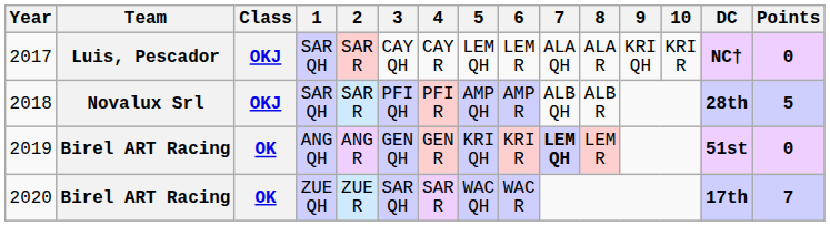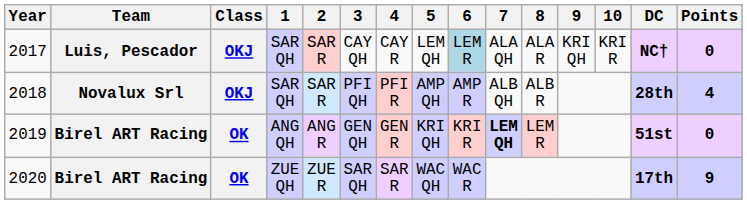 <table class="wikitable" style="text-align:center; font-size:85%">
 <tr>
 <th>Year</th>
 <th>Team</th>
 <th>Class</th>
 <th>1</th>
 <th>2</th>
 <th>3</th>
 <th>4</th>
 <th>5</th>
 <th>6</th>
 <th>7</th>
 <th>8</th>
 <th>9</th>
 <th>10</th>
 <th>DC</th>
 <th>Points</th>
 </tr>
 <tr>
 <td>2017</td>
 <th nowrap>Luis, Pescador</th>
 <th nowrap><a href='#'>OKJ</a></th>
 <td style="background:#CFCFFF;">SAR<br>QH<br></td>
 <td style="background:#FFCFCF;">SAR<br>R<br></td>
 <td>CAY<br>QH</td>
 <td>CAY<br>R</td>
 <td>LEM<br>QH</td>
-<td>LEM<br>R</td>
+<td style="background: lightblue;">LEM<br>R</td>
 <td>ALA<br>QH</td>
 <td>ALA<br>R</td>
 <td>KRI<br>QH</td>
 <td>KRI<br>R</td>
 <th style="background:#EFCFFF;">NC†</th>
 <th style="background:#EFCFFF;">0</th>
 </tr>
 <tr>
 <td>2018</td>
 <th nowrap>Novalux Srl</th>
 <th nowrap><a href='#'>OKJ</a></th>
 <td style="background:#CFCFFF;">SAR<br>QH<br></td>
 <td style="background:#CFEAFF;">SAR<br>R<br></td>
 <td style="background:#CFCFFF;">PFI<br>QH<br></td>
 <td style="background:#FFCFCF;">PFI<br>R<br></td>
 <td style="background:#CFCFFF;">AMP<br>QH<br></td>
 <td style="background:#CFCFFF;">AMP<br>R<br></td>
 <td>ALB<br>QH</td>
 <td>ALB<br>R</td>
 <td colspan=2></td>
 <th style="background:#CFCFFF;">28th</th>
-<th style="background:#CFCFFF;">5</th>
+<th style="background:#CFCFFF;">4</th>
 </tr>
 <tr>
 <td>2019</td>
 <th nowrap>Birel ART Racing</th>
 <th nowrap><a href='#'>OK</a></th>
 <td style="background:#CFCFFF;">ANG<br>QH<br></td>
 <td style="background:#EFCFFF;">ANG<br>R<br></td>
 <td style="background:#CFCFFF;">GEN<br>QH<br></td>
 <td style="background:#FFCFCF;">GEN<br>R<br></td>
 <td style="background:#CFCFFF;">KRI<br>QH<br></td>
 <td style="background:#FFCFCF;">KRI<br>R<br></td>
 <td style="background:#CFCFFF;"><strong>LEM<br>QH<br></strong></td>
 <td style="background:#FFCFCF;">LEM<br>R<br></td>
 <td colspan=2></td>
 <th style="background:#EFCFFF;">51st</th>
 <th style="background:#EFCFFF;">0</th>
 </tr>
 <tr>
 <td>2020</td>
 <th nowrap>Birel ART Racing</th>
 <th nowrap><a href='#'>OK</a></th>
 <td style="background:#CFCFFF;">ZUE<br>QH<br></td>
 <td style="background:#CFEAFF;">ZUE<br>R<br></td>
 <td style="background:#CFCFFF;">SAR<br>QH<br></td>
 <td style="background:#EFCFFF;">SAR<br>R<br></td>
 <td style="background:#CFCFFF;">WAC<br>QH<br></td>
 <td style="background:#CFCFFF;">WAC<br>R<br></td>
 <td colspan=4></td>
 <th style="background:#CFCFFF;">17th</th>
-<th style="background:#CFCFFF;">7</th>
+<th style="background:#CFCFFF;">9</th>
 </tr>
 </table>
